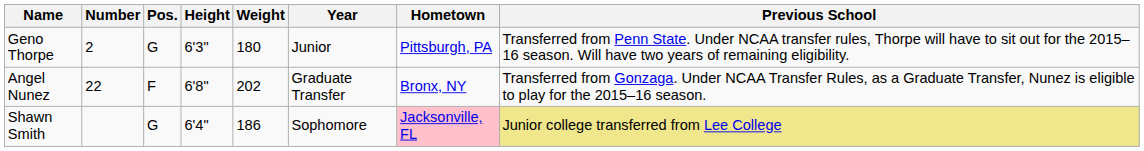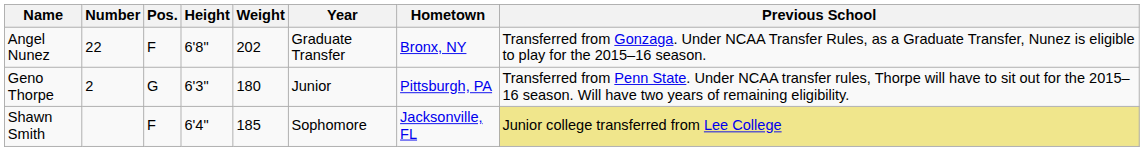 <table class="wikitable sortable" border="1">
 <tr>
 <th>Name</th>
 <th>Number</th>
 <th>Pos.</th>
 <th>Height</th>
 <th>Weight</th>
 <th>Year</th>
 <th>Hometown</th>
 <th class="unsortable">Previous School</th>
 </tr>
 <tr>
+<td>Angel Nunez</td>
+<td>22</td>
+<td>F</td>
+<td>6'8"</td>
+<td>202</td>
+<td>Graduate Transfer</td>
+<td><a href='#'>Bronx, NY</a></td>
+<td>Transferred from <a href='#'>Gonzaga</a>. Under NCAA Transfer Rules, as a Graduate Transfer, Nunez is eligible to play for the 2015–16 season.</td>
+</tr>
+<tr>
 <td>Geno Thorpe</td>
 <td>2</td>
 <td>G</td>
 <td>6'3"</td>
 <td>180</td>
 <td>Junior</td>
 <td><a href='#'>Pittsburgh, PA</a></td>
 <td>Transferred from <a href='#'>Penn State</a>. Under NCAA transfer rules, Thorpe will have to sit out for the 2015–16 season. Will have two years of remaining eligibility.</td>
 </tr>
 <tr>
-<td>Angel Nunez</td>
-<td>22</td>
-<td>F</td>
-<td>6'8"</td>
-<td>202</td>
-<td>Graduate Transfer</td>
-<td><a href='#'>Bronx, NY</a></td>
-<td>Transferred from <a href='#'>Gonzaga</a>. Under NCAA Transfer Rules, as a Graduate Transfer, Nunez is eligible to play for the 2015–16 season.</td>
-</tr>
-<tr>
 <td>Shawn Smith</td>
 <td></td>
-<td>G</td>
+<td>F</td>
 <td>6'4"</td>
-<td>186</td>
+<td>185</td>
 <td>Sophomore</td>
-<td style="background: pink;"><a href='#'>Jacksonville, FL</a></td>
+<td><a href='#'>Jacksonville, FL</a></td>
 <td style="background: khaki;">Junior college transferred from <a href='#'>Lee College</a></td>
 </tr>
 </table>
